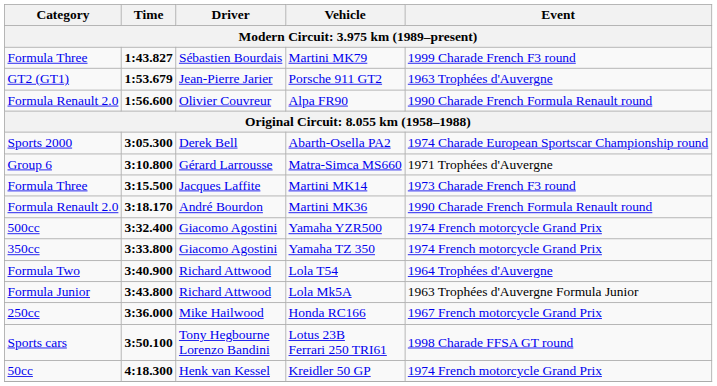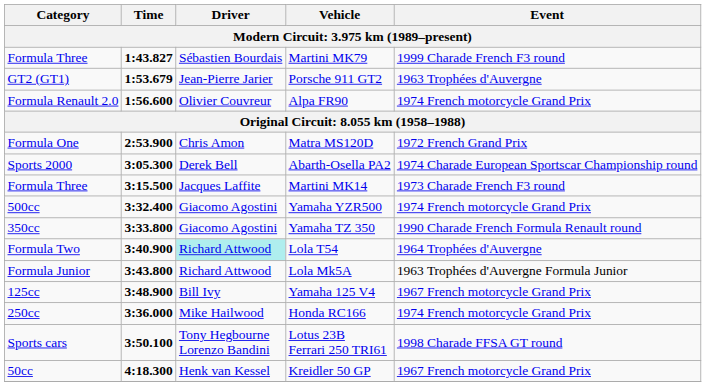 <table class="wikitable">
 <tr>
 <th>Category</th>
 <th>Time</th>
 <th>Driver</th>
 <th>Vehicle</th>
 <th>Event</th>
 </tr>
 <tr>
 <th colspan=5>Modern Circuit: 3.975 km (1989–present)</th>
 </tr>
 <tr>
 <td><a href='#'>Formula Three</a></td>
 <td><strong>1:43.827</strong></td>
 <td><a href='#'>Sébastien Bourdais</a></td>
 <td><a href='#'>Martini MK79</a></td>
 <td><a href='#'>1999 Charade French F3 round</a></td>
 </tr>
 <tr>
 <td><a href='#'>GT2 (GT1)</a></td>
 <td><strong>1:53.679</strong></td>
 <td><a href='#'>Jean-Pierre Jarier</a></td>
 <td><a href='#'>Porsche 911 GT2</a></td>
 <td><a href='#'>1963 Trophées d'Auvergne</a></td>
 </tr>
 <tr>
 <td><a href='#'>Formula Renault 2.0</a></td>
 <td><strong>1:56.600</strong></td>
 <td><a href='#'>Olivier Couvreur</a></td>
 <td><a href='#'>Alpa FR90</a></td>
-<td><a href='#'>1990 Charade French Formula Renault round</a></td>
+<td><a href='#'>1974 French motorcycle Grand Prix</a></td>
 </tr>
 <tr>
 <th colspan=5>Original Circuit: 8.055 km (1958–1988)</th>
+</tr>
+<tr>
+<td><a href='#'>Formula One</a></td>
+<td><strong>2:53.900</strong></td>
+<td><a href='#'>Chris Amon</a></td>
+<td><a href='#'>Matra MS120D</a></td>
+<td><a href='#'>1972 French Grand Prix</a></td>
 </tr>
 <tr>
 <td><a href='#'>Sports 2000</a></td>
 <td><strong>3:05.300</strong></td>
 <td><a href='#'>Derek Bell</a></td>
 <td><a href='#'>Abarth-Osella PA2</a></td>
 <td><a href='#'>1974 Charade European Sportscar Championship round</a></td>
 </tr>
 <tr>
-<td><a href='#'>Group 6</a></td>
-<td><strong>3:10.800</strong></td>
-<td><a href='#'>Gérard Larrousse</a></td>
-<td><a href='#'>Matra-Simca MS660</a></td>
-<td>1971 Trophées d'Auvergne</td>
-</tr>
-<tr>
 <td><a href='#'>Formula Three</a></td>
 <td><strong>3:15.500</strong></td>
 <td><a href='#'>Jacques Laffite</a></td>
 <td><a href='#'>Martini MK14</a></td>
 <td><a href='#'>1973 Charade French F3 round</a></td>
-</tr>
-<tr>
-<td><a href='#'>Formula Renault 2.0</a></td>
-<td><strong>3:18.170</strong></td>
-<td><a href='#'>André Bourdon</a></td>
-<td><a href='#'>Martini MK36</a></td>
-<td><a href='#'>1990 Charade French Formula Renault round</a></td>
 </tr>
 <tr>
 <td><a href='#'>500cc</a></td>
 <td><strong>3:32.400</strong></td>
 <td><a href='#'>Giacomo Agostini</a></td>
 <td><a href='#'>Yamaha YZR500</a></td>
 <td><a href='#'>1974 French motorcycle Grand Prix</a></td>
 </tr>
 <tr>
 <td><a href='#'>350cc</a></td>
 <td><strong>3:33.800</strong></td>
 <td><a href='#'>Giacomo Agostini</a></td>
 <td><a href='#'>Yamaha TZ 350</a></td>
-<td><a href='#'>1974 French motorcycle Grand Prix</a></td>
+<td><a href='#'>1990 Charade French Formula Renault round</a></td>
 </tr>
 <tr>
 <td><a href='#'>Formula Two</a></td>
 <td><strong>3:40.900</strong></td>
-<td><a href='#'>Richard Attwood</a></td>
+<td style="background: paleturquoise;"><a href='#'>Richard Attwood</a></td>
 <td><a href='#'>Lola T54</a></td>
 <td><a href='#'>1964 Trophées d'Auvergne</a></td>
 </tr>
 <tr>
 <td><a href='#'>Formula Junior</a></td>
 <td><strong>3:43.800</strong></td>
 <td><a href='#'>Richard Attwood</a></td>
 <td><a href='#'>Lola Mk5A</a></td>
 <td>1963 Trophées d'Auvergne Formula Junior</td>
 </tr>
 <tr>
+<td><a href='#'>125cc</a></td>
+<td><strong>3:48.900</strong></td>
+<td><a href='#'>Bill Ivy</a></td>
+<td><a href='#'>Yamaha 125 V4</a></td>
+<td><a href='#'>1967 French motorcycle Grand Prix</a></td>
+</tr>
+<tr>
 <td><a href='#'>250cc</a></td>
 <td><strong>3:36.000</strong></td>
 <td><a href='#'>Mike Hailwood</a></td>
 <td><a href='#'>Honda RC166</a></td>
-<td><a href='#'>1967 French motorcycle Grand Prix</a></td>
+<td><a href='#'>1974 French motorcycle Grand Prix</a></td>
 </tr>
 <tr>
 <td><a href='#'>Sports cars</a></td>
 <td><strong>3:50.100</strong></td>
 <td><a href='#'>Tony Hegbourne</a><br><a href='#'>Lorenzo Bandini</a></td>
 <td><a href='#'>Lotus 23B</a><br><a href='#'>Ferrari 250 TRI61</a></td>
 <td><a href='#'>1998 Charade FFSA GT round</a></td>
 </tr>
 <tr>
 <td><a href='#'>50cc</a></td>
 <td><strong>4:18.300</strong></td>
 <td><a href='#'>Henk van Kessel</a></td>
 <td><a href='#'>Kreidler 50 GP</a></td>
-<td><a href='#'>1974 French motorcycle Grand Prix</a></td>
+<td><a href='#'>1967 French motorcycle Grand Prix</a></td>
 </tr>
 <tr>
 </tr>
 </table>
